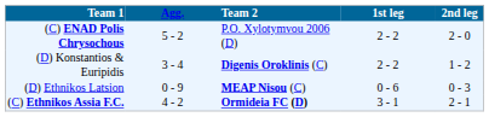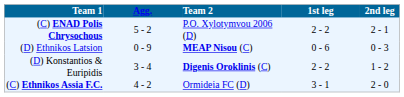 <table cellspacing="0" style="background: #EBF5FF; border: 1px #aaa solid; border-collapse: collapse; font-size: 95%; margin: 1em auto;" width=70%>
 <tr bgcolor=#006699 style="color:white;">
 <th width=25% align="right">Team 1</th>
 <th width=20% align="center"><a href='#'>Agg.</a></th>
 <th width=25% align="left">Team 2</th>
 <th width=20% align="center">1st leg</th>
 <th width=20% align="center">2nd leg</th>
 </tr>
 <tr>
 <td align=right>(<a href='#'>C</a>) <strong><a href='#'>ENAD Polis Chrysochous</a></strong></td>
 <td align=center>5 - 2</td>
 <td align=left><a href='#'>P.O. Xylotymvou 2006</a> (<a href='#'>D</a>)</td>
 <td align=center>2 - 2</td>
-<td align=center>2 - 0</td>
+<td align=center>2 - 1</td>
+</tr>
+<tr>
+<td align=right>(<a href='#'>D</a>) <a href='#'>Ethnikos Latsion</a></td>
+<td align=center>0 - 9</td>
+<td align=left><strong><a href='#'>MEAP Nisou</a></strong> (<a href='#'>C</a>)</td>
+<td align=center>0 - 6</td>
+<td align=center>0 - 3</td>
 </tr>
 <tr>
 <td align=right>(<a href='#'>D</a>) Konstantios & Euripidis</td>
 <td align=center>3 - 4</td>
 <td align=left><strong><a href='#'>Digenis Oroklinis</a></strong> (<a href='#'>C</a>)</td>
 <td align=center>2 - 2</td>
 <td align=center>1 - 2</td>
 </tr>
 <tr>
-<td align=right>(<a href='#'>D</a>) <a href='#'>Ethnikos Latsion</a></td>
-<td align=center>0 - 9</td>
-<td align=left><strong><a href='#'>MEAP Nisou</a></strong> (<a href='#'>C</a>)</td>
-<td align=center>0 - 6</td>
-<td align=center>0 - 3</td>
-</tr>
-<tr>
 <td align=right>(<a href='#'>C</a>) <strong><a href='#'>Ethnikos Assia F.C.</a></strong></td>
 <td align=center>4 - 2</td>
-<td align=left><strong><a href='#'>Ormideia FC</a> (<a href='#'>D</a>)</strong></td>
+<td align=left><a href='#'>Ormideia FC</a> (<a href='#'>D</a>)</td>
 <td align=center>3 - 1</td>
-<td align=center>2 - 1</td>
+<td align=center>2 - 0</td>
 </tr>
 <tr>
 </tr>
 </table>
